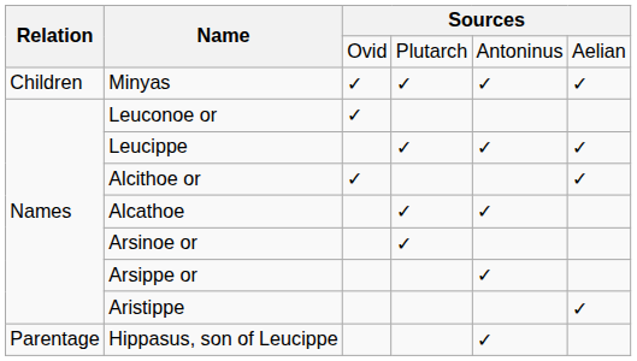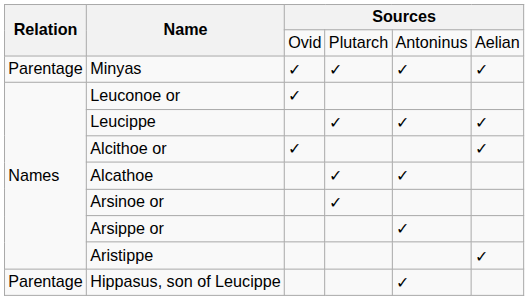 <table class="wikitable">
 <tr>
 <th rowspan="2">Relation</th>
 <th rowspan="2">Name</th>
 <th colspan="4">Sources</th>
 </tr>
 <tr>
 <td>Ovid</td>
 <td>Plutarch</td>
 <td>Antoninus</td>
 <td>Aelian<em></td>
 </tr>
 <tr>
-<td>Children</td>
+<td>Parentage</td>
 <td>Minyas</td>
 <td>✓</td>
 <td>✓</td>
 <td>✓</td>
 <td>✓</td>
 </tr>
 <tr>
 <td rowspan="7">Names</td>
 <td>Leuconoe or</td>
 <td>✓</td>
 <td></td>
 <td></td>
 <td></td>
 </tr>
 <tr>
 <td>Leucippe</td>
 <td></td>
 <td>✓</td>
 <td>✓</td>
 <td>✓</td>
 </tr>
 <tr>
 <td>Alcithoe or</td>
 <td>✓</td>
 <td></td>
 <td></td>
 <td>✓</td>
 </tr>
 <tr>
 <td>Alcathoe</td>
 <td></td>
 <td>✓</td>
 <td>✓</td>
 <td></td>
 </tr>
 <tr>
 <td>Arsinoe or</td>
 <td></td>
 <td>✓</td>
 <td></td>
 <td></td>
 </tr>
 <tr>
 <td>Arsippe or</td>
 <td></td>
 <td></td>
 <td>✓</td>
 <td></td>
 </tr>
 <tr>
 <td>Aristippe</td>
 <td></td>
 <td></td>
 <td></td>
 <td>✓</td>
 </tr>
 <tr>
 <td>Parentage</td>
 <td>Hippasus, son of Leucippe</td>
 <td></td>
 <td></td>
 <td>✓</td>
 <td></td>
 </tr>
 </table>
